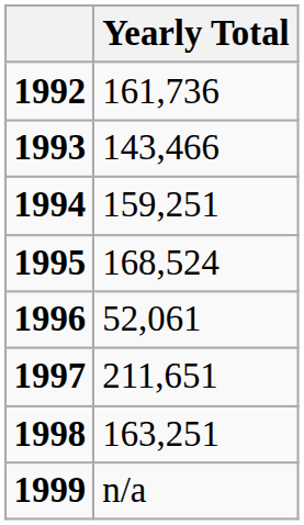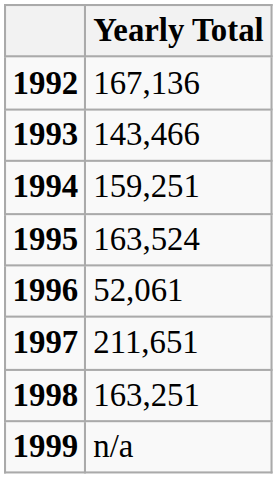 <table class="wikitable">
 <tr>
 <th></th>
 <th>Yearly Total</th>
 </tr>
 <tr>
 <td><strong>1992</strong></td>
-<td>161,736</td>
+<td>167,136</td>
 </tr>
 <tr>
 <td><strong>1993</strong></td>
 <td>143,466</td>
 </tr>
 <tr>
 <td><strong>1994</strong></td>
 <td>159,251</td>
 </tr>
 <tr>
 <td><strong>1995</strong></td>
-<td>168,524</td>
+<td>163,524</td>
 </tr>
 <tr>
 <td><strong>1996</strong></td>
 <td>52,061</td>
 </tr>
 <tr>
 <td><strong>1997</strong></td>
 <td>211,651</td>
 </tr>
 <tr>
 <td><strong>1998</strong></td>
 <td>163,251</td>
 </tr>
 <tr>
 <td><strong>1999</strong></td>
 <td>n/a</td>
 </tr>
 </table>
